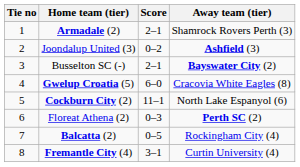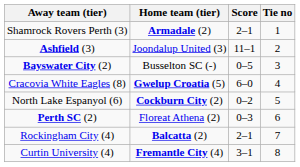 <table class="wikitable" style="text-align:center">
 <tr>
-<th>Tie no</th>
+<th>Away team (tier)</th>
 <th>Home team (tier)</th>
 <th>Score</th>
-<th>Away team (tier)</th>
+<th>Tie no</th>
 </tr>
 <tr>
-<td>1</td>
+<td>Shamrock Rovers Perth (3)</td>
 <td><strong><a href='#'>Armadale</a></strong> (2)</td>
 <td>2–1</td>
-<td>Shamrock Rovers Perth (3)</td>
+<td>1</td>
 </tr>
 <tr>
+<td><strong><a href='#'>Ashfield</a></strong> (3)</td>
+<td><a href='#'>Joondalup United</a> (3)</td>
+<td>11–1</td>
 <td>2</td>
-<td><a href='#'>Joondalup United</a> (3)</td>
-<td>0–2</td>
-<td><strong><a href='#'>Ashfield</a></strong> (3)</td>
 </tr>
 <tr>
+<td><strong><a href='#'>Bayswater City</a></strong> (2)</td>
+<td>Busselton SC (-)</td>
+<td>0–5</td>
 <td>3</td>
-<td>Busselton SC (-)</td>
-<td>2–1</td>
-<td><strong><a href='#'>Bayswater City</a></strong> (2)</td>
 </tr>
 <tr>
-<td>4</td>
+<td><a href='#'>Cracovia White Eagles</a> (8)</td>
 <td><strong><a href='#'>Gwelup Croatia</a></strong> (5)</td>
 <td>6–0</td>
-<td><a href='#'>Cracovia White Eagles</a> (8)</td>
+<td>4</td>
 </tr>
 <tr>
+<td>North Lake Espanyol (6)</td>
+<td><strong><a href='#'>Cockburn City</a></strong> (2)</td>
+<td>0–2</td>
 <td>5</td>
-<td><strong><a href='#'>Cockburn City</a></strong> (2)</td>
-<td>11–1</td>
-<td>North Lake Espanyol (6)</td>
 </tr>
 <tr>
-<td>6</td>
+<td><strong><a href='#'>Perth SC</a></strong> (2)</td>
 <td><a href='#'>Floreat Athena</a> (2)</td>
 <td>0–3</td>
-<td><strong><a href='#'>Perth SC</a></strong> (2)</td>
+<td>6</td>
 </tr>
 <tr>
+<td><a href='#'>Rockingham City</a> (4)</td>
+<td><strong><a href='#'>Balcatta</a></strong> (2)</td>
+<td>2–1</td>
 <td>7</td>
-<td><strong><a href='#'>Balcatta</a></strong> (2)</td>
-<td>0–5</td>
-<td><a href='#'>Rockingham City</a> (4)</td>
 </tr>
 <tr>
-<td>8</td>
+<td><a href='#'>Curtin University</a> (4)</td>
 <td><strong><a href='#'>Fremantle City</a></strong> (4)</td>
 <td>3–1</td>
-<td><a href='#'>Curtin University</a> (4)</td>
+<td>8</td>
 </tr>
 </table>
